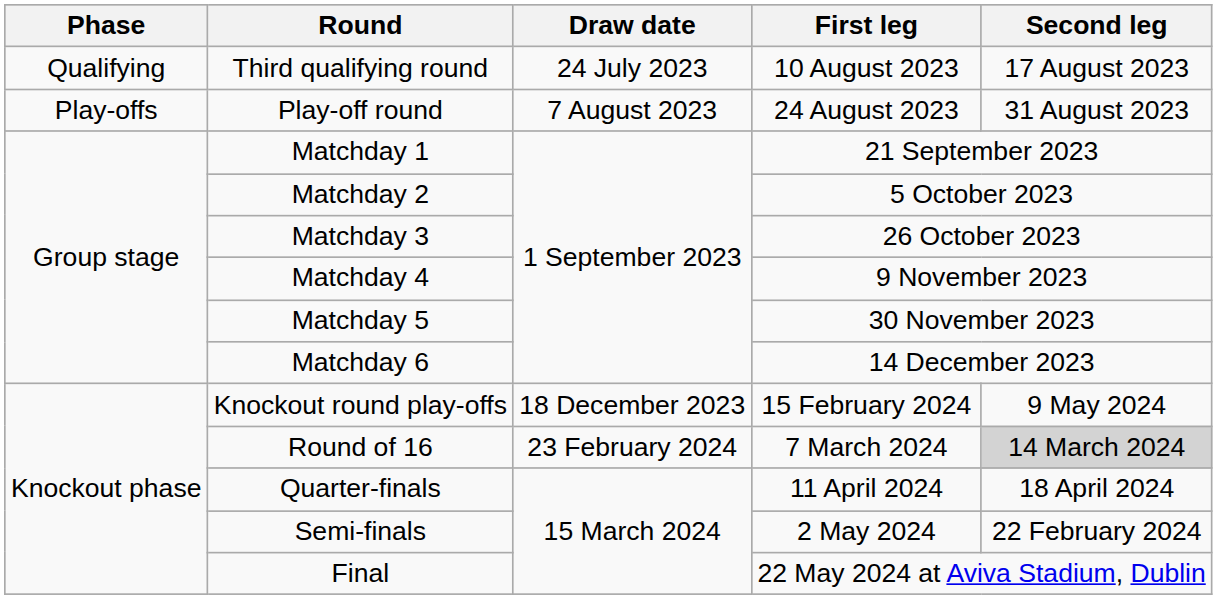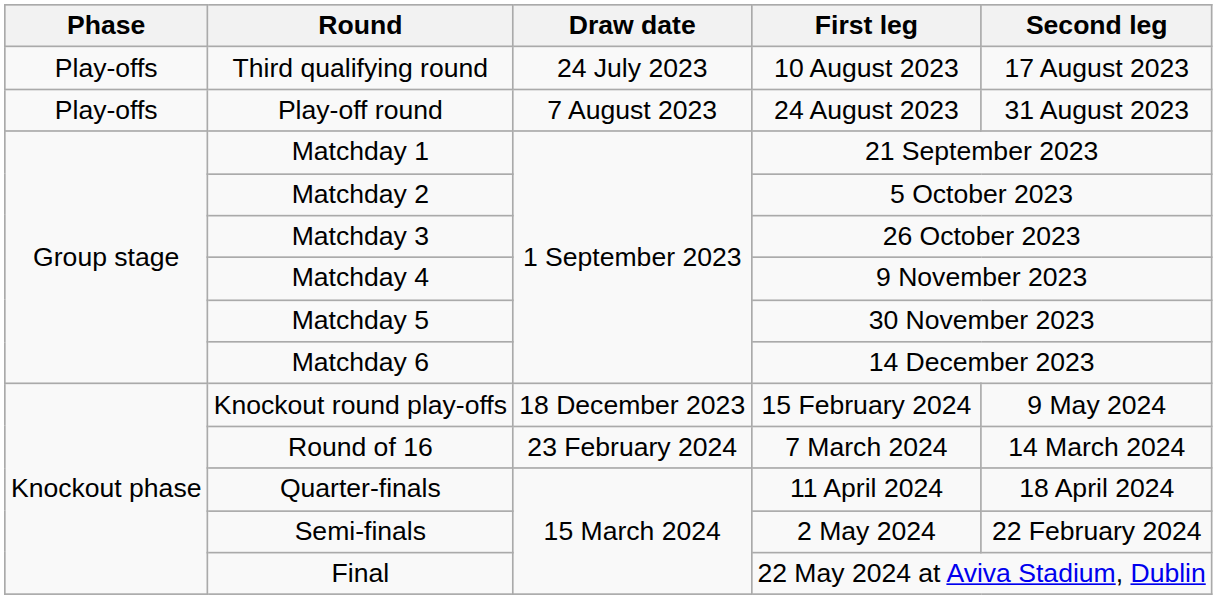 <table class="wikitable" style="text-align:center">
 <tr>
 <th>Phase</th>
 <th>Round</th>
 <th>Draw date</th>
 <th>First leg</th>
 <th>Second leg</th>
 </tr>
 <tr>
-<td>Qualifying</td>
+<td>Play-offs</td>
 <td>Third qualifying round</td>
 <td>24 July 2023</td>
 <td>10 August 2023</td>
 <td>17 August 2023</td>
 </tr>
 <tr>
 <td>Play-offs</td>
 <td>Play-off round</td>
 <td>7 August 2023</td>
 <td>24 August 2023</td>
 <td>31 August 2023</td>
 </tr>
 <tr>
 <td rowspan="6">Group stage</td>
 <td>Matchday 1</td>
 <td rowspan="6">1 September 2023</td>
 <td colspan="2">21 September 2023</td>
 </tr>
 <tr>
 <td>Matchday 2</td>
 <td colspan="2">5 October 2023</td>
 </tr>
 <tr>
 <td>Matchday 3</td>
 <td colspan="2">26 October 2023</td>
 </tr>
 <tr>
 <td>Matchday 4</td>
 <td colspan="2">9 November 2023</td>
 </tr>
 <tr>
 <td>Matchday 5</td>
 <td colspan="2">30 November 2023</td>
 </tr>
 <tr>
 <td>Matchday 6</td>
 <td colspan="2">14 December 2023</td>
 </tr>
 <tr>
 <td rowspan="5">Knockout phase</td>
 <td>Knockout round play-offs</td>
 <td>18 December 2023</td>
 <td>15 February 2024</td>
 <td>9 May 2024</td>
 </tr>
 <tr>
 <td>Round of 16</td>
 <td>23 February 2024</td>
 <td>7 March 2024</td>
-<td style="background: lightgrey;">14 March 2024</td>
+<td>14 March 2024</td>
 </tr>
 <tr>
 <td>Quarter-finals</td>
 <td rowspan="3">15 March 2024</td>
 <td>11 April 2024</td>
 <td>18 April 2024</td>
 </tr>
 <tr>
 <td>Semi-finals</td>
 <td>2 May 2024</td>
 <td>22 February 2024</td>
 </tr>
 <tr>
 <td>Final</td>
 <td colspan="2">22 May 2024 at <a href='#'>Aviva Stadium</a>, <a href='#'>Dublin</a></td>
 </tr>
 </table>
